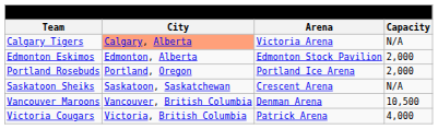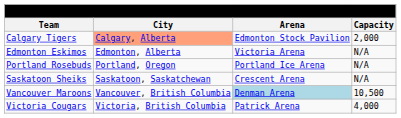 <table class="wikitable" style="width:auto">
 <tr>
 <td bgcolor="#000000" align="center" colspan="6"><strong><span>1925–26 Western Hockey League</span></strong></td>
 </tr>
 <tr>
 <th>Team</th>
 <th>City</th>
 <th>Arena</th>
 <th>Capacity</th>
 </tr>
 <tr>
 <td><a href='#'>Calgary Tigers</a></td>
 <td style="background: lightsalmon;"><a href='#'>Calgary</a>, <a href='#'>Alberta</a></td>
-<td><a href='#'>Victoria Arena</a></td>
-<td>N/A</td>
+<td><a href='#'>Edmonton Stock Pavilion</a></td>
+<td>2,000</td>
 </tr>
 <tr>
 <td><a href='#'>Edmonton Eskimos</a></td>
 <td><a href='#'>Edmonton</a>, <a href='#'>Alberta</a></td>
-<td><a href='#'>Edmonton Stock Pavilion</a></td>
-<td>2,000</td>
+<td><a href='#'>Victoria Arena</a></td>
+<td>N/A</td>
 </tr>
 <tr>
 <td><a href='#'>Portland Rosebuds</a></td>
 <td><a href='#'>Portland</a>, <a href='#'>Oregon</a></td>
 <td><a href='#'>Portland Ice Arena</a></td>
-<td>2,000</td>
+<td>N/A</td>
 </tr>
 <tr>
 <td><a href='#'>Saskatoon Sheiks</a></td>
 <td><a href='#'>Saskatoon</a>, <a href='#'>Saskatchewan</a></td>
 <td><a href='#'>Crescent Arena</a></td>
 <td>N/A</td>
 </tr>
 <tr>
 <td><a href='#'>Vancouver Maroons</a></td>
 <td><a href='#'>Vancouver</a>, <a href='#'>British Columbia</a></td>
-<td><a href='#'>Denman Arena</a></td>
+<td style="background: lightblue;"><a href='#'>Denman Arena</a></td>
 <td>10,500</td>
 </tr>
 <tr>
 <td><a href='#'>Victoria Cougars</a></td>
 <td><a href='#'>Victoria</a>, <a href='#'>British Columbia</a></td>
 <td><a href='#'>Patrick Arena</a></td>
 <td>4,000</td>
 </tr>
 </table>
